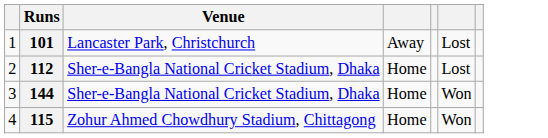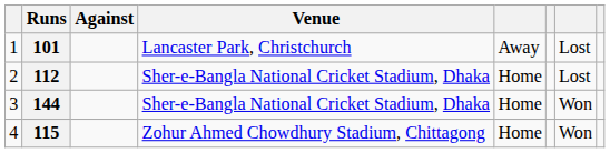 <table class="wikitable">
 <tr>
 <th></th>
 <th>Runs</th>
+<th>Against</th>
 <th>Venue</th>
 <th></th>
 <th></th>
 <th></th>
 <th></th>
 </tr>
 <tr>
 <td>1</td>
 <th>101</th>
+<td></td>
 <td><a href='#'>Lancaster Park</a>, <a href='#'>Christchurch</a></td>
 <td>Away</td>
 <td></td>
 <td>Lost</td>
 <td></td>
 </tr>
 <tr>
 <td>2</td>
 <th>112</th>
+<td></td>
 <td><a href='#'>Sher-e-Bangla National Cricket Stadium</a>, <a href='#'>Dhaka</a></td>
 <td>Home</td>
 <td></td>
 <td>Lost</td>
 <td></td>
 </tr>
 <tr>
 <td>3</td>
 <th>144</th>
+<td></td>
 <td><a href='#'>Sher-e-Bangla National Cricket Stadium</a>, <a href='#'>Dhaka</a></td>
 <td>Home</td>
 <td></td>
 <td>Won</td>
 <td></td>
 </tr>
 <tr>
 <td>4</td>
 <th>115</th>
+<td></td>
 <td><a href='#'>Zohur Ahmed Chowdhury Stadium</a>, <a href='#'>Chittagong</a></td>
 <td>Home</td>
 <td></td>
 <td>Won</td>
 <td></td>
 </tr>
 </table>
